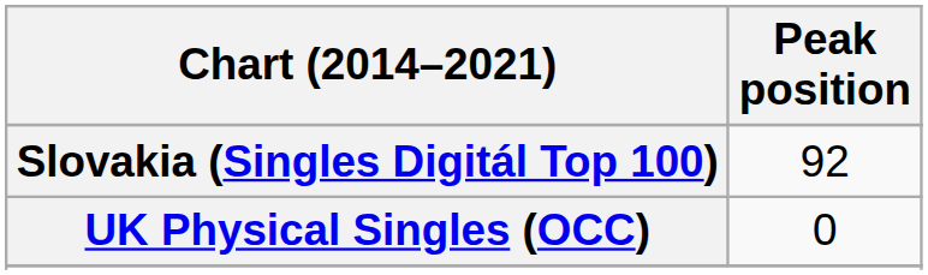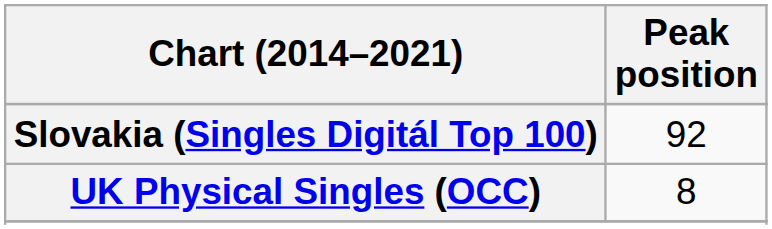 <table class="wikitable sortable plainrowheaders" style="text-align:center">
 <tr>
 <th scope="col">Chart (2014–2021)</th>
 <th scope="col">Peak<br>position</th>
 </tr>
 <tr>
 </tr>
 <tr>
 </tr>
 <tr>
 <th scope="row">Slovakia (<a href='#'>Singles Digitál Top 100</a>)</th>
 <td>92</td>
 </tr>
 <tr>
 <th scope="row"><a href='#'>UK Physical Singles</a> (<a href='#'>OCC</a>)</th>
-<td>0</td>
+<td>8</td>
 </tr>
 <tr>
 </tr>
 <tr>
 </tr>
 </table>
